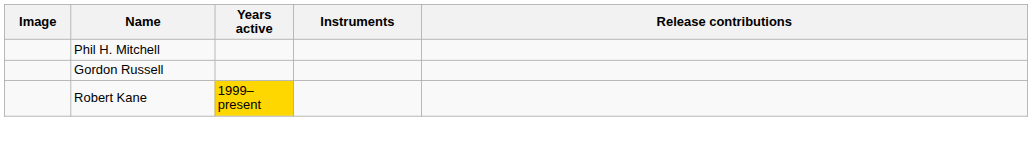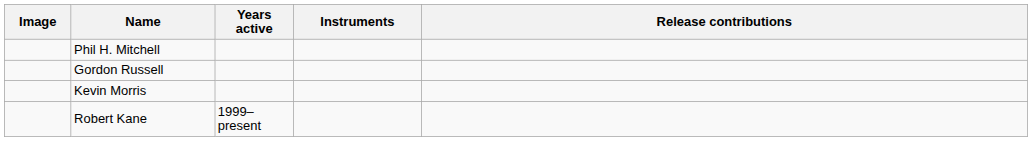 <table class="wikitable" border="1" width=100%>
 <tr>
 <th width="75">Image</th>
 <th width="170">Name</th>
 <th width="90">Years active</th>
 <th width="150">Instruments</th>
 <th>Release contributions</th>
 </tr>
 <tr>
 <td></td>
 <td>Phil H. Mitchell</td>
 <td></td>
 <td></td>
 <td></td>
 </tr>
 <tr>
 <td></td>
 <td>Gordon Russell</td>
 <td></td>
 <td></td>
 <td></td>
 </tr>
 <tr>
 <td></td>
+<td>Kevin Morris</td>
+<td></td>
+<td></td>
+<td></td>
+</tr>
+<tr>
+<td></td>
 <td>Robert Kane</td>
-<td style="background: gold;">1999–present</td>
+<td>1999–present</td>
 <td></td>
 <td></td>
 </tr>
 </table>
